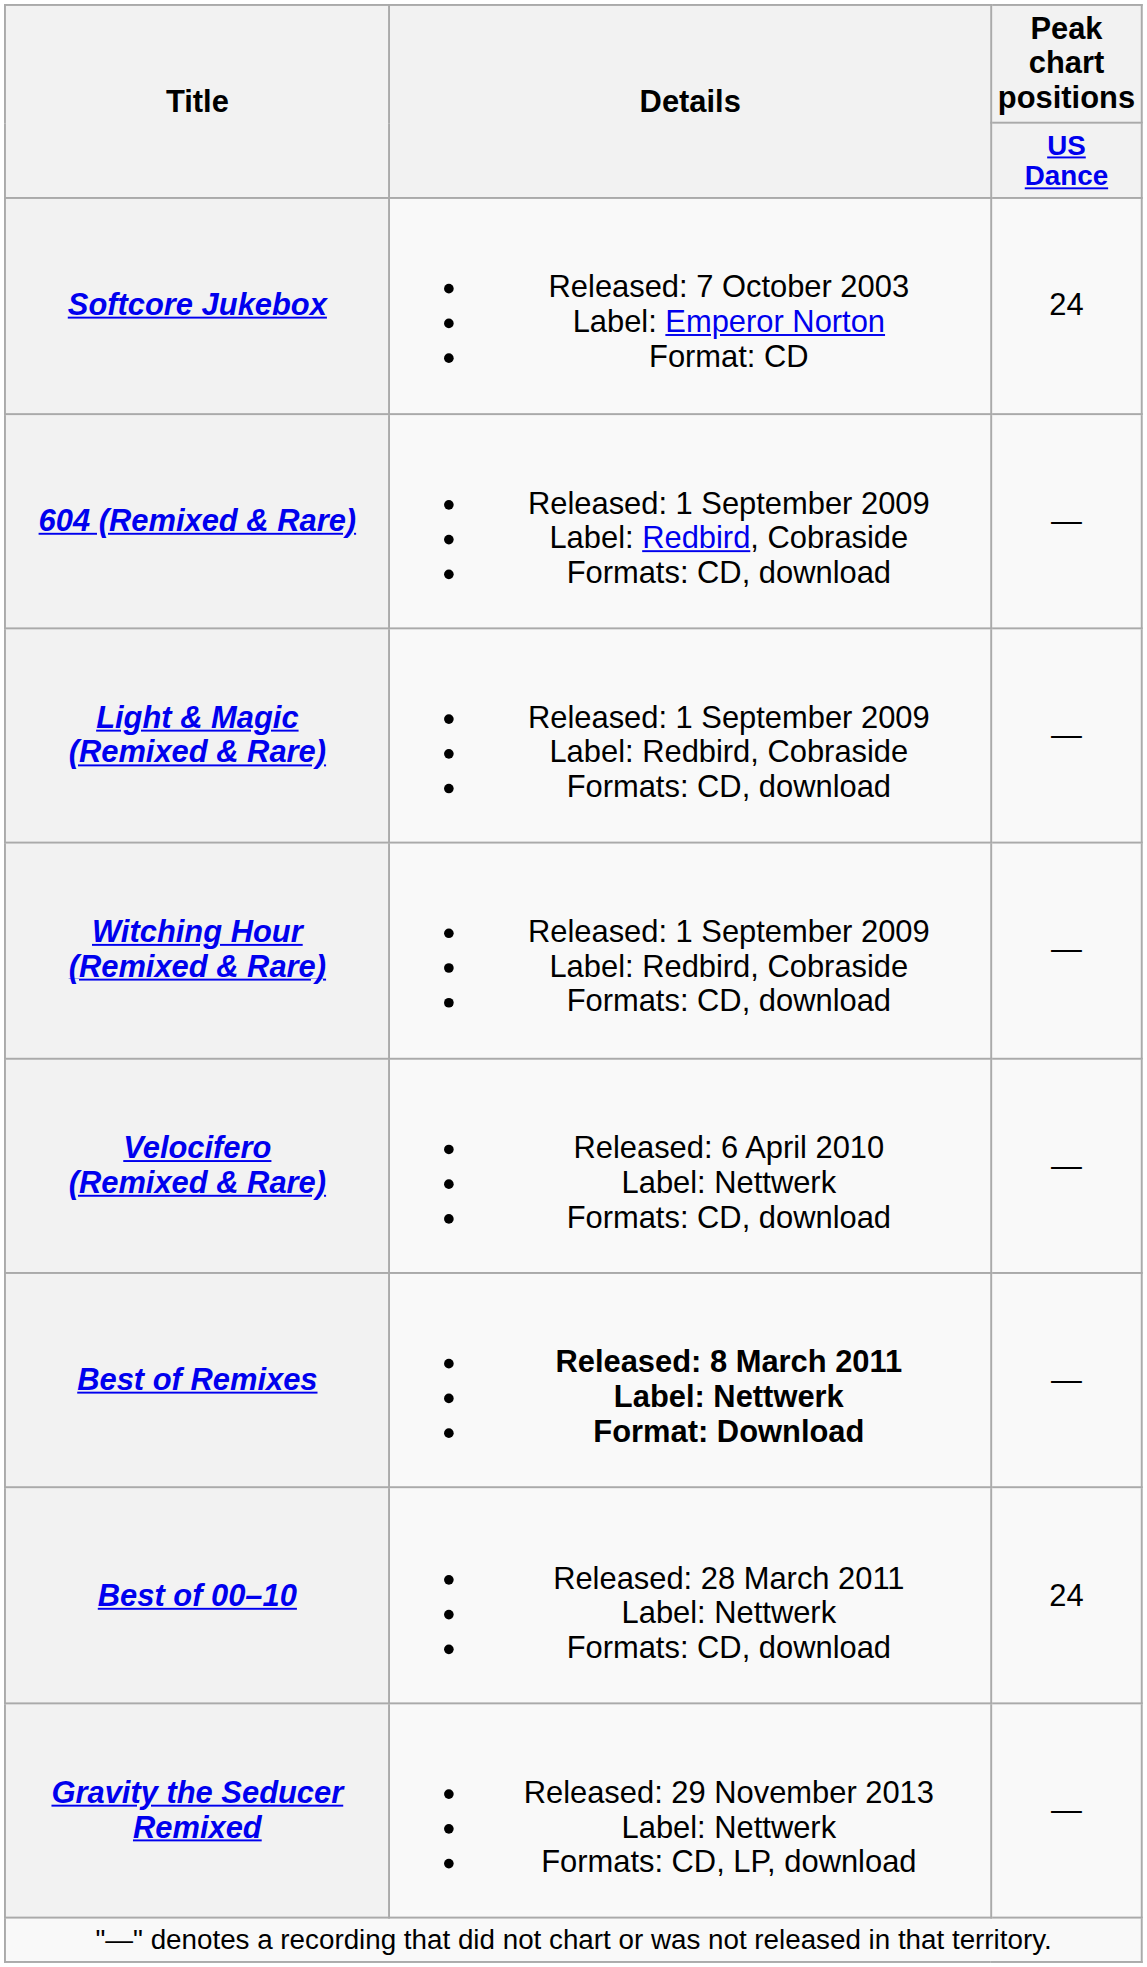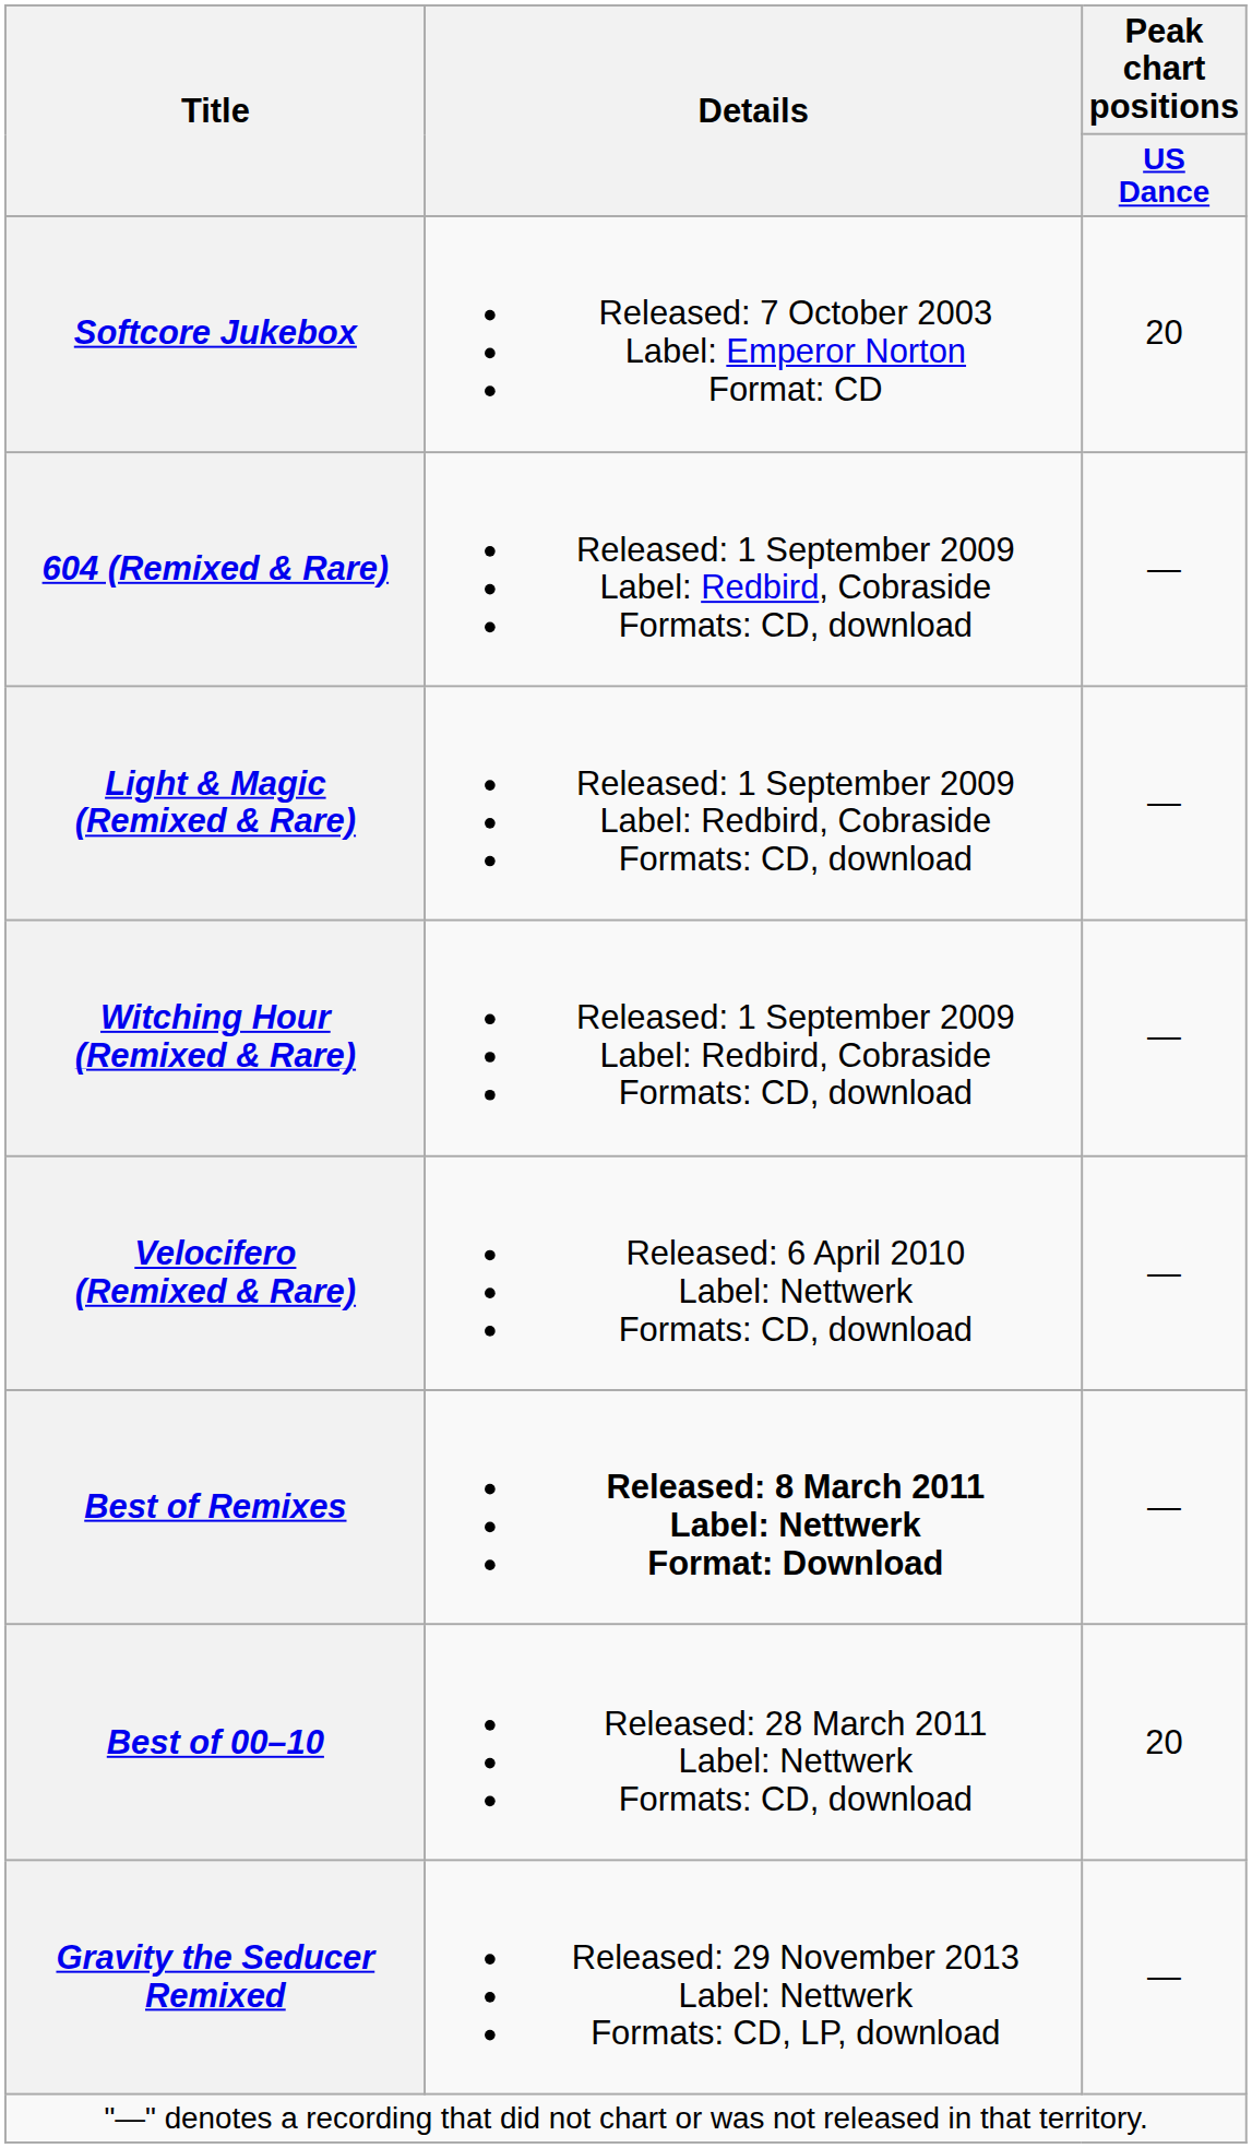 <table class="wikitable plainrowheaders" style="text-align:center">
 <tr>
 <th scope="col" rowspan="2" style="width:12em;">Title</th>
 <th scope="col" rowspan="2" style="width:19em;">Details</th>
 <th scope="col">Peak chart positions</th>
 </tr>
 <tr>
 <th scope="col" style="width:2.5em;font-size:90%;"><a href='#'>US<br>Dance</a><br></th>
 </tr>
 <tr>
 <th scope="row"><em><a href='#'>Softcore Jukebox</a></em></th>
 <td><br><ul><li>Released: 7 October 2003</li><li>Label: <a href='#'>Emperor Norton</a></li><li>Format: CD</li></ul></td>
-<td>24</td>
+<td>20</td>
 </tr>
 <tr>
 <th scope="row"><em><a href='#'>604 (Remixed & Rare)</a></em></th>
 <td><br><ul><li>Released: 1 September 2009</li><li>Label: <a href='#'>Redbird</a>, Cobraside</li><li>Formats: CD, download</li></ul></td>
 <td>—</td>
 </tr>
 <tr>
 <th scope="row"><em><a href='#'>Light & Magic<br>(Remixed & Rare)</a></em></th>
 <td><br><ul><li>Released: 1 September 2009</li><li>Label: Redbird, Cobraside</li><li>Formats: CD, download</li></ul></td>
 <td>—</td>
 </tr>
 <tr>
 <th scope="row"><em><a href='#'>Witching Hour<br>(Remixed & Rare)</a></em></th>
 <td><br><ul><li>Released: 1 September 2009</li><li>Label: Redbird, Cobraside</li><li>Formats: CD, download</li></ul></td>
 <td>—</td>
 </tr>
 <tr>
 <th scope="row"><em><a href='#'>Velocifero<br>(Remixed & Rare)</a></em></th>
 <td><br><ul><li>Released: 6 April 2010</li><li>Label: Nettwerk</li><li>Formats: CD, download</li></ul></td>
 <td>—</td>
 </tr>
 <tr>
 <th scope="row"><em><a href='#'>Best of Remixes</a></em></th>
 <td><strong><br><ul><li>Released: 8 March 2011</li><li>Label: Nettwerk</li><li>Format: Download</li></ul></strong></td>
 <td>—</td>
 </tr>
 <tr>
 <th scope="row"><em><a href='#'>Best of 00–10</a></em></th>
 <td><br><ul><li>Released: 28 March 2011</li><li>Label: Nettwerk</li><li>Formats: CD, download</li></ul></td>
-<td>24</td>
+<td>20</td>
 </tr>
 <tr>
 <th scope="row"><em><a href='#'>Gravity the Seducer Remixed</a></em></th>
 <td><br><ul><li>Released: 29 November 2013</li><li>Label: Nettwerk</li><li>Formats: CD, LP, download</li></ul></td>
 <td>—</td>
 </tr>
 <tr>
 <td colspan="3" style="font-size:90%">"—" denotes a recording that did not chart or was not released in that territory.</td>
 </tr>
 </table>
